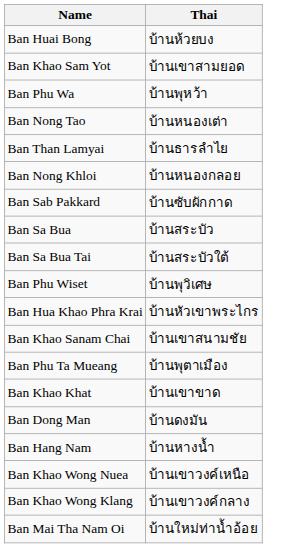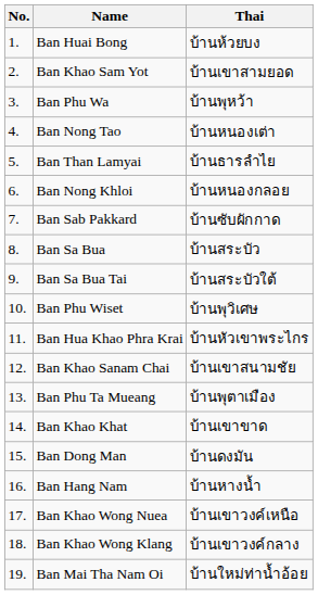 <table class="wikitable sortable">
 <tr>
+<th>No.</th>
 <th>Name</th>
 <th>Thai</th>
 </tr>
 <tr>
+<td>1.</td>
 <td>Ban Huai Bong</td>
 <td>บ้านห้วยบง</td>
 </tr>
 <tr>
+<td>2.</td>
 <td>Ban Khao Sam Yot</td>
 <td>บ้านเขาสามยอด</td>
 </tr>
 <tr>
+<td>3.</td>
 <td>Ban Phu Wa</td>
 <td>บ้านพุหว้า</td>
 </tr>
 <tr>
+<td>4.</td>
 <td>Ban Nong Tao</td>
 <td>บ้านหนองเต่า</td>
 </tr>
 <tr>
+<td>5.</td>
 <td>Ban Than Lamyai</td>
 <td>บ้านธารลำไย</td>
 </tr>
 <tr>
+<td>6.</td>
 <td>Ban Nong Khloi</td>
 <td>บ้านหนองกลอย</td>
 </tr>
 <tr>
+<td>7.</td>
 <td>Ban Sab Pakkard</td>
 <td>บ้านซับผักกาด</td>
 </tr>
 <tr>
+<td>8.</td>
 <td>Ban Sa Bua</td>
 <td>บ้านสระบัว</td>
 </tr>
 <tr>
+<td>9.</td>
 <td>Ban Sa Bua Tai</td>
 <td>บ้านสระบัวใต้</td>
 </tr>
 <tr>
+<td>10.</td>
 <td>Ban Phu Wiset</td>
 <td>บ้านพุวิเศษ</td>
 </tr>
 <tr>
+<td>11.</td>
 <td>Ban Hua Khao Phra Krai</td>
 <td>บ้านหัวเขาพระไกร</td>
 </tr>
 <tr>
+<td>12.</td>
 <td>Ban Khao Sanam Chai</td>
 <td>บ้านเขาสนามชัย</td>
 </tr>
 <tr>
+<td>13.</td>
 <td>Ban Phu Ta Mueang</td>
 <td>บ้านพุตาเมือง</td>
 </tr>
 <tr>
+<td>14.</td>
 <td>Ban Khao Khat</td>
 <td>บ้านเขาขาด</td>
 </tr>
 <tr>
+<td>15.</td>
 <td>Ban Dong Man</td>
 <td>บ้านดงมัน</td>
 </tr>
 <tr>
+<td>16.</td>
 <td>Ban Hang Nam</td>
 <td>บ้านหางน้ำ</td>
 </tr>
 <tr>
+<td>17.</td>
 <td>Ban Khao Wong Nuea</td>
 <td>บ้านเขาวงค์เหนือ</td>
 </tr>
 <tr>
+<td>18.</td>
 <td>Ban Khao Wong Klang</td>
 <td>บ้านเขาวงค์กลาง</td>
 </tr>
 <tr>
+<td>19.</td>
 <td>Ban Mai Tha Nam Oi</td>
 <td>บ้านใหม่ท่าน้ำอ้อย</td>
 </tr>
 </table>
